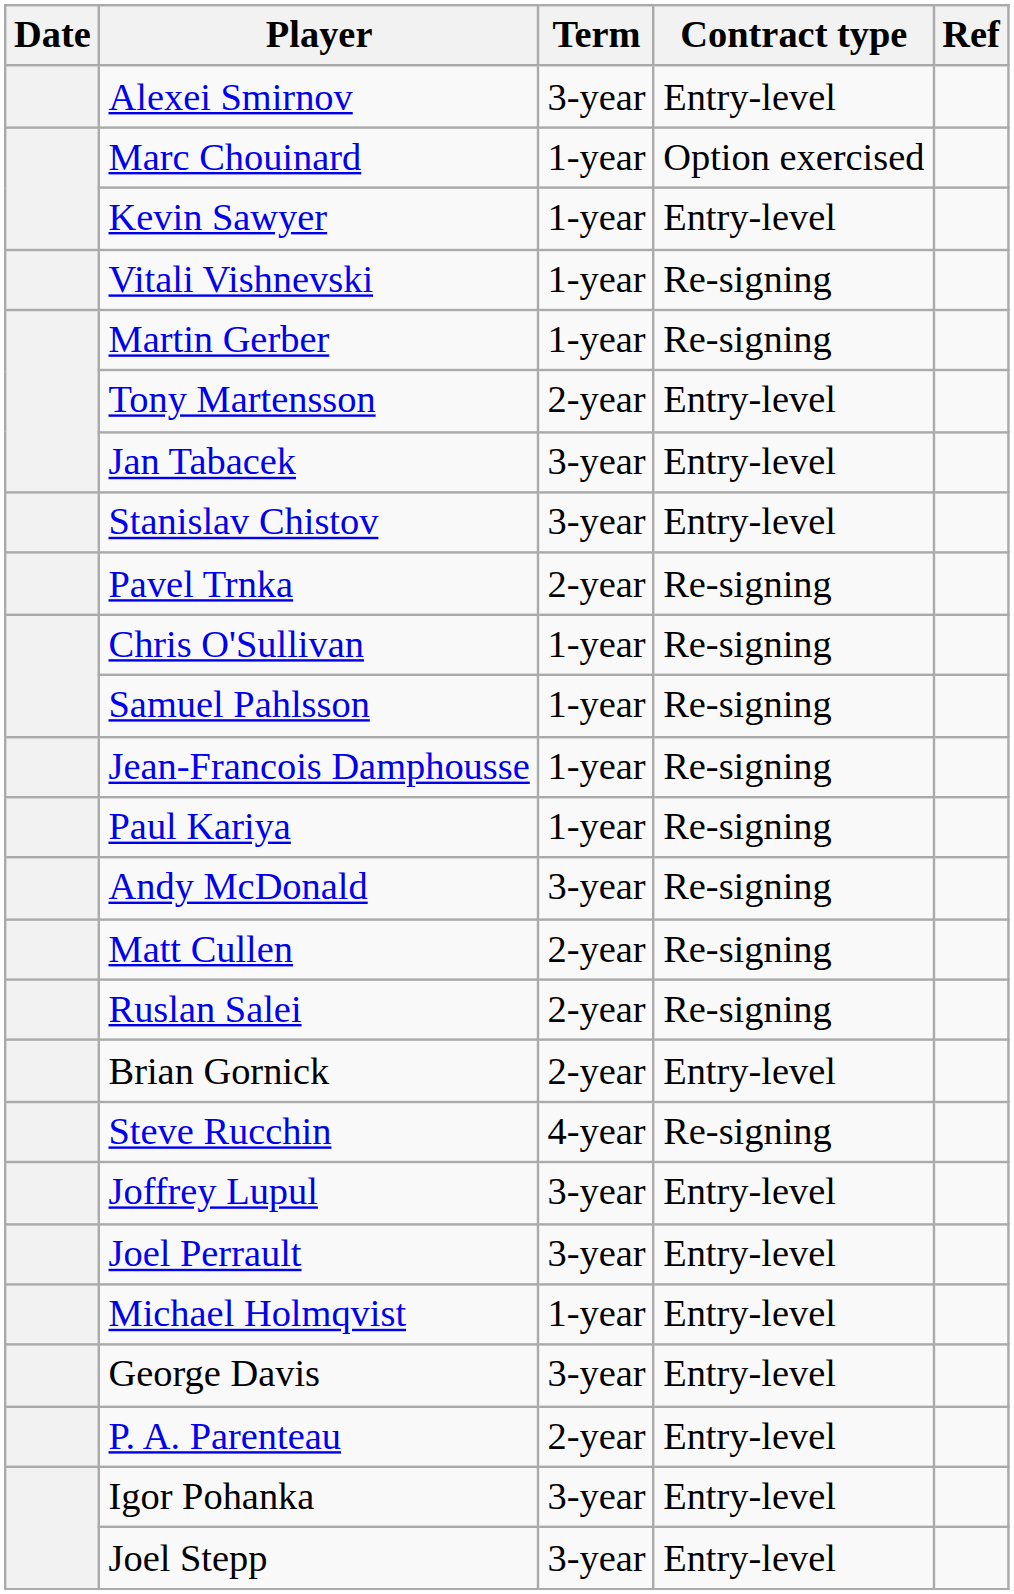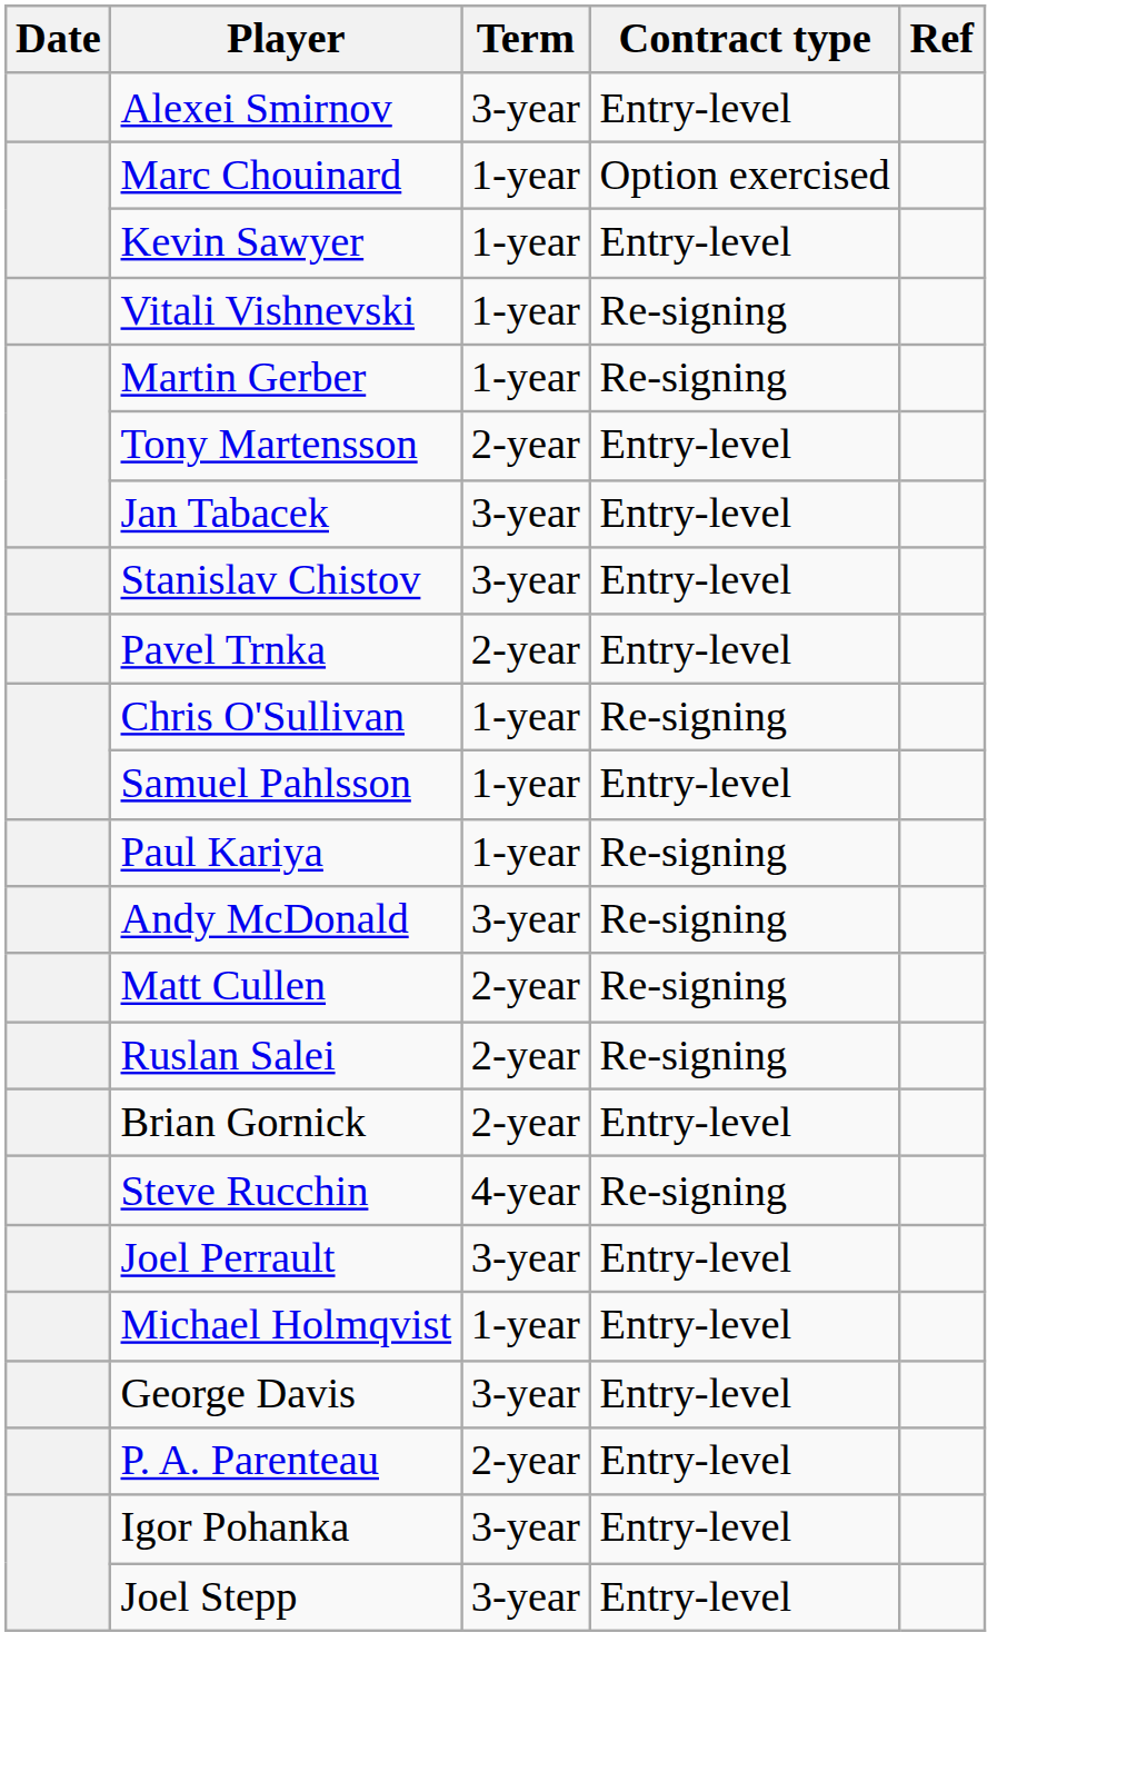 <table class="wikitable plainrowheaders">
 <tr style="background:#ddd; text-align:center;">
 <th>Date</th>
 <th>Player</th>
 <th>Term</th>
 <th>Contract type</th>
 <th>Ref</th>
 </tr>
 <tr>
 <th scope="row"></th>
 <td><a href='#'>Alexei Smirnov</a></td>
 <td>3-year</td>
 <td>Entry-level</td>
 <td></td>
 </tr>
 <tr>
 <th scope="row" rowspan=2></th>
 <td><a href='#'>Marc Chouinard</a></td>
 <td>1-year</td>
 <td>Option exercised</td>
 <td></td>
 </tr>
 <tr>
 <td><a href='#'>Kevin Sawyer</a></td>
 <td>1-year</td>
 <td>Entry-level</td>
 <td></td>
 </tr>
 <tr>
 <th scope="row"></th>
 <td><a href='#'>Vitali Vishnevski</a></td>
 <td>1-year</td>
 <td>Re-signing</td>
 <td></td>
 </tr>
 <tr>
 <th scope="row" rowspan=3></th>
 <td><a href='#'>Martin Gerber</a></td>
 <td>1-year</td>
 <td>Re-signing</td>
 <td></td>
 </tr>
 <tr>
 <td><a href='#'>Tony Martensson</a></td>
 <td>2-year</td>
 <td>Entry-level</td>
 <td></td>
 </tr>
 <tr>
 <td><a href='#'>Jan Tabacek</a></td>
 <td>3-year</td>
 <td>Entry-level</td>
 <td></td>
 </tr>
 <tr>
 <th scope="row"></th>
 <td><a href='#'>Stanislav Chistov</a></td>
 <td>3-year</td>
 <td>Entry-level</td>
 <td></td>
 </tr>
 <tr>
 <th scope="row"></th>
 <td><a href='#'>Pavel Trnka</a></td>
 <td>2-year</td>
-<td>Re-signing</td>
+<td>Entry-level</td>
 <td></td>
 </tr>
 <tr>
 <th scope="row" rowspan=2></th>
 <td><a href='#'>Chris O'Sullivan</a></td>
 <td>1-year</td>
 <td>Re-signing</td>
 <td></td>
 </tr>
 <tr>
 <td><a href='#'>Samuel Pahlsson</a></td>
 <td>1-year</td>
-<td>Re-signing</td>
-<td></td>
-</tr>
-<tr>
-<th scope="row"></th>
-<td><a href='#'>Jean-Francois Damphousse</a></td>
-<td>1-year</td>
-<td>Re-signing</td>
+<td>Entry-level</td>
 <td></td>
 </tr>
 <tr>
 <th scope="row"></th>
 <td><a href='#'>Paul Kariya</a></td>
 <td>1-year</td>
 <td>Re-signing</td>
 <td></td>
 </tr>
 <tr>
 <th scope="row"></th>
 <td><a href='#'>Andy McDonald</a></td>
 <td>3-year</td>
 <td>Re-signing</td>
 <td></td>
 </tr>
 <tr>
 <th scope="row"></th>
 <td><a href='#'>Matt Cullen</a></td>
 <td>2-year</td>
 <td>Re-signing</td>
 <td></td>
 </tr>
 <tr>
 <th scope="row"></th>
 <td><a href='#'>Ruslan Salei</a></td>
 <td>2-year</td>
 <td>Re-signing</td>
 <td></td>
 </tr>
 <tr>
 <th scope="row"></th>
 <td>Brian Gornick</td>
 <td>2-year</td>
 <td>Entry-level</td>
 <td></td>
 </tr>
 <tr>
 <th scope="row"></th>
 <td><a href='#'>Steve Rucchin</a></td>
 <td>4-year</td>
 <td>Re-signing</td>
 <td></td>
 </tr>
 <tr>
 <th scope="row"></th>
-<td><a href='#'>Joffrey Lupul</a></td>
-<td>3-year</td>
-<td>Entry-level</td>
-<td></td>
-</tr>
-<tr>
-<th scope="row"></th>
 <td><a href='#'>Joel Perrault</a></td>
 <td>3-year</td>
 <td>Entry-level</td>
 <td></td>
 </tr>
 <tr>
 <th scope="row"></th>
 <td><a href='#'>Michael Holmqvist</a></td>
 <td>1-year</td>
 <td>Entry-level</td>
 <td></td>
 </tr>
 <tr>
 <th scope="row"></th>
 <td>George Davis</td>
 <td>3-year</td>
 <td>Entry-level</td>
 <td></td>
 </tr>
 <tr>
 <th scope="row"></th>
 <td><a href='#'>P. A. Parenteau</a></td>
 <td>2-year</td>
 <td>Entry-level</td>
 <td></td>
 </tr>
 <tr>
 <th scope="row" rowspan=2></th>
 <td>Igor Pohanka</td>
 <td>3-year</td>
 <td>Entry-level</td>
 <td></td>
 </tr>
 <tr>
 <td>Joel Stepp</td>
 <td>3-year</td>
 <td>Entry-level</td>
 <td></td>
 </tr>
 </table>
